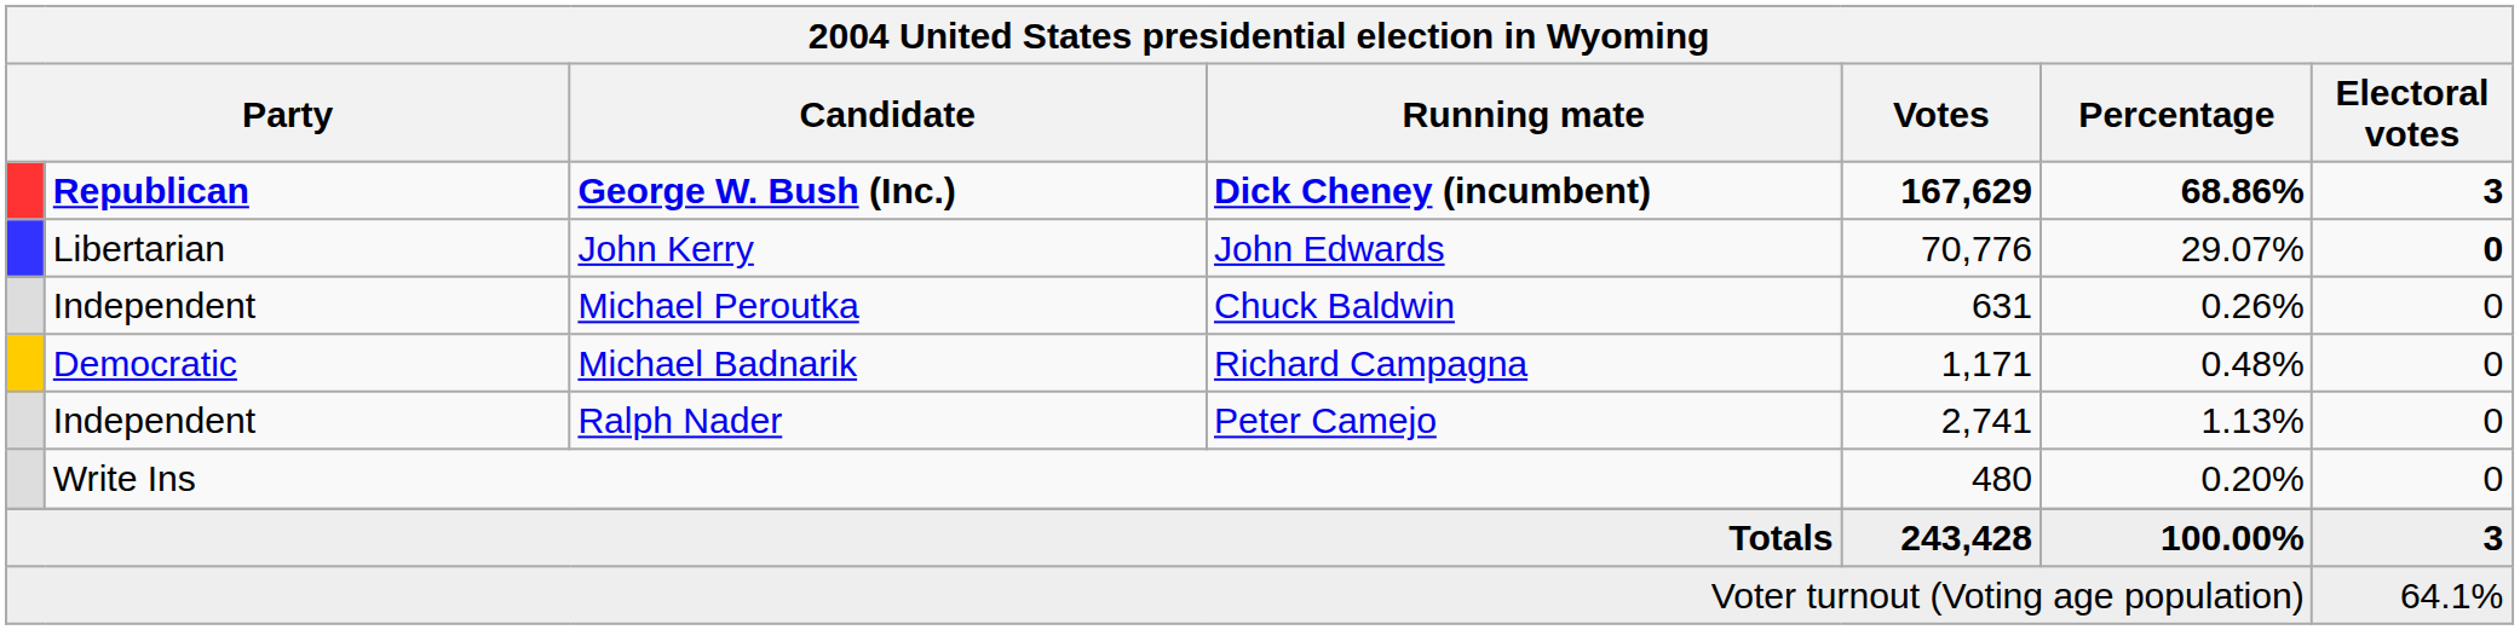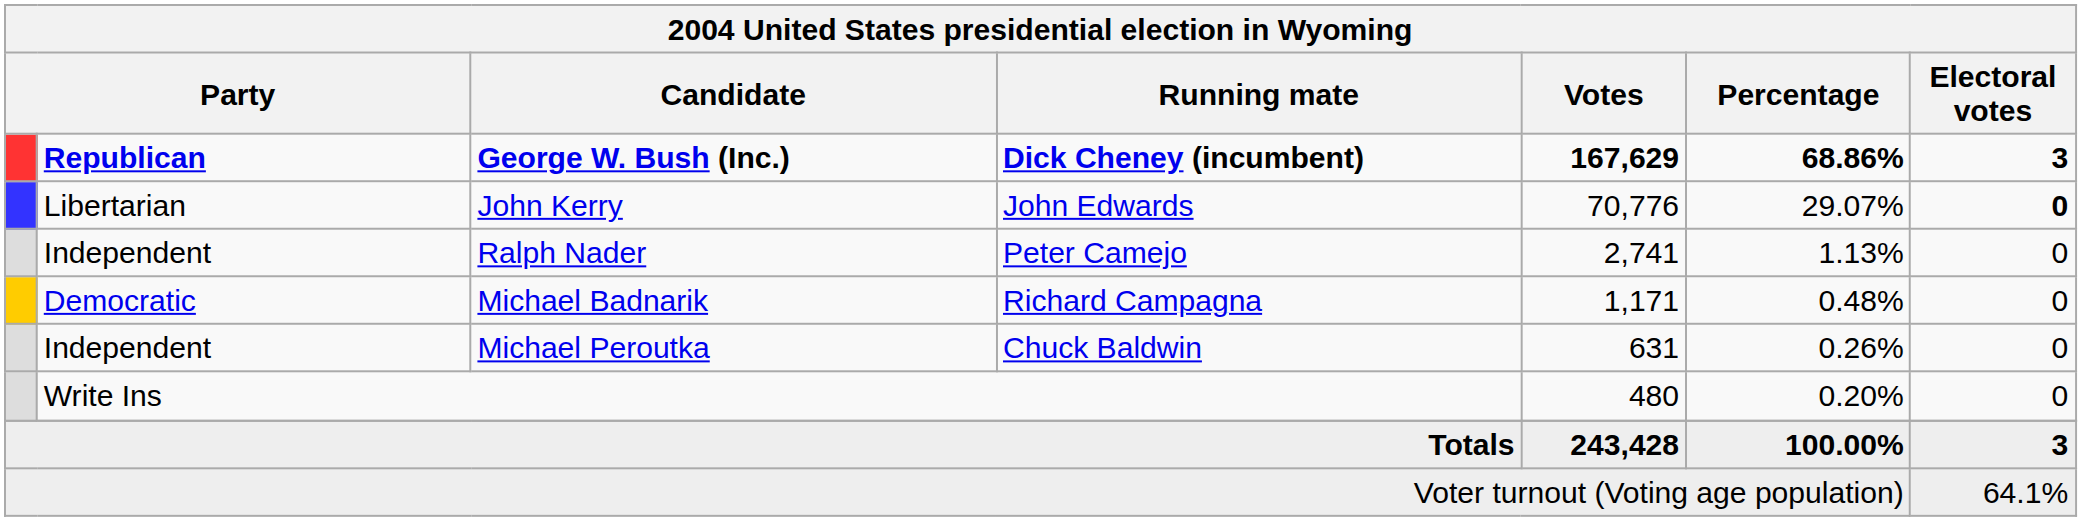 <table class="wikitable" style="font-size: 95%;">
 <tr>
 <th colspan="7">2004 United States presidential election in Wyoming</th>
 </tr>
 <tr>
 <th colspan="2" style="width: 15em">Party</th>
 <th style="width: 17em">Candidate</th>
 <th style="width: 17em">Running mate</th>
 <th style="width: 5em">Votes</th>
 <th style="width: 7em">Percentage</th>
 <th style="width: 5em">Electoral votes</th>
 </tr>
 <tr>
 <th style="background-color:#FF3333; width: 3px"></th>
 <td style="width: 130px"><strong><a href='#'>Republican</a></strong></td>
 <td><strong><a href='#'>George W. Bush</a></strong> <strong>(Inc.)</strong></td>
 <td><strong><a href='#'>Dick Cheney</a></strong> <strong>(incumbent)</strong></td>
 <td align="right"><strong>167,629</strong></td>
 <td align="right"><strong>68.86%</strong></td>
 <td align="right"><strong>3</strong></td>
 </tr>
 <tr>
 <th style="background-color:#3333FF; width: 3px"></th>
 <td style="width: 130px">Libertarian</td>
 <td><a href='#'>John Kerry</a></td>
 <td><a href='#'>John Edwards</a></td>
 <td align="right">70,776</td>
 <td align="right">29.07%</td>
 <td align="right"><strong>0</strong></td>
 </tr>
 <tr>
 <th style="background-color:#DDDDDD; width: 3px"></th>
 <td style="width: 130px">Independent</td>
-<td><a href='#'>Michael Peroutka</a></td>
-<td><a href='#'>Chuck Baldwin</a></td>
-<td align="right">631</td>
-<td align="right">0.26%</td>
+<td><a href='#'>Ralph Nader</a></td>
+<td><a href='#'>Peter Camejo</a></td>
+<td align="right">2,741</td>
+<td align="right">1.13%</td>
 <td align="right">0</td>
 </tr>
 <tr>
 <th style="background-color:#FC0; width: 3px"></th>
 <td style="width: 130px"><a href='#'>Democratic</a></td>
 <td><a href='#'>Michael Badnarik</a></td>
 <td><a href='#'>Richard Campagna</a></td>
 <td align="right">1,171</td>
 <td align="right">0.48%</td>
 <td align="right">0</td>
 </tr>
 <tr>
 <th style="background-color:#DDDDDD; width: 3px"></th>
 <td style="width: 130px">Independent</td>
-<td><a href='#'>Ralph Nader</a></td>
-<td><a href='#'>Peter Camejo</a></td>
-<td align="right">2,741</td>
-<td align="right">1.13%</td>
+<td><a href='#'>Michael Peroutka</a></td>
+<td><a href='#'>Chuck Baldwin</a></td>
+<td align="right">631</td>
+<td align="right">0.26%</td>
 <td align="right">0</td>
 </tr>
 <tr>
 <th style="background-color:#DDDDDD; width: 3px"></th>
 <td colspan="3">Write Ins</td>
 <td align="right">480</td>
 <td align="right">0.20%</td>
 <td align="right">0</td>
 </tr>
 <tr>
 </tr>
 <tr bgcolor="#EEEEEE">
 <td colspan="4" align="right"><strong>Totals</strong></td>
 <td align="right"><strong>243,428</strong></td>
 <td align="right"><strong>100.00%</strong></td>
 <td align="right"><strong>3</strong></td>
 </tr>
 <tr bgcolor="#EEEEEE">
 <td colspan="6" align="right">Voter turnout (Voting age population)</td>
 <td colspan="1" align="right">64.1%</td>
 </tr>
 </table>
